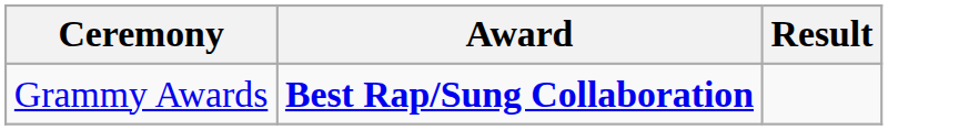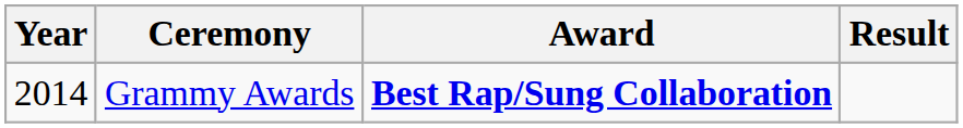 <table class="wikitable">
 <tr>
+<th>Year</th>
 <th>Ceremony</th>
 <th>Award</th>
 <th>Result</th>
 </tr>
 <tr>
+<td rowspan="1">2014</td>
 <td rowspan="1"><a href='#'>Grammy Awards</a> </td>
 <td><strong><a href='#'>Best Rap/Sung Collaboration</a></strong></td>
 <td></td>
 </tr>
 </table>
